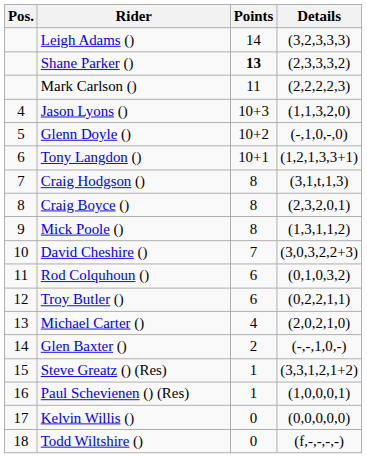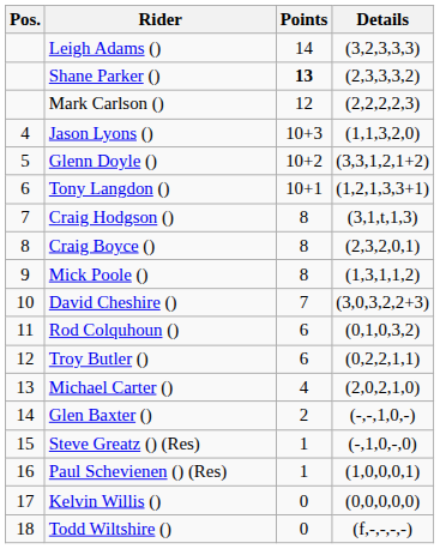 <table class=wikitable>
 <tr>
 <th width=25px>Pos.</th>
 <th width=200px>Rider</th>
 <th width=40px>Points</th>
 <th width=70px>Details</th>
 </tr>
 <tr align=center >
 <td></td>
 <td align=left><a href='#'>Leigh Adams</a> ()</td>
 <td>14</td>
 <td>(3,2,3,3,3)</td>
 </tr>
 <tr align=center >
 <td></td>
 <td align=left><a href='#'>Shane Parker</a> ()</td>
 <td><strong>13</strong></td>
 <td>(2,3,3,3,2)</td>
 </tr>
 <tr align=center >
 <td></td>
 <td align=left>Mark Carlson ()</td>
-<td>11</td>
+<td>12</td>
 <td>(2,2,2,2,3)</td>
 </tr>
 <tr align=center>
 <td>4</td>
 <td align=left><a href='#'>Jason Lyons</a> ()</td>
 <td>10+3</td>
 <td>(1,1,3,2,0)</td>
 </tr>
 <tr align=center>
 <td>5</td>
 <td align=left><a href='#'>Glenn Doyle</a> ()</td>
 <td>10+2</td>
-<td>(-,1,0,-,0)</td>
+<td>(3,3,1,2,1+2)</td>
 </tr>
 <tr align=center>
 <td>6</td>
 <td align=left><a href='#'>Tony Langdon</a> ()</td>
 <td>10+1</td>
 <td>(1,2,1,3,3+1)</td>
 </tr>
 <tr align=center>
 <td>7</td>
 <td align=left><a href='#'>Craig Hodgson</a> ()</td>
 <td>8</td>
 <td>(3,1,t,1,3)</td>
 </tr>
 <tr align=center>
 <td>8</td>
 <td align=left><a href='#'>Craig Boyce</a> ()</td>
 <td>8</td>
 <td>(2,3,2,0,1)</td>
 </tr>
 <tr align=center>
 <td>9</td>
 <td align=left><a href='#'>Mick Poole</a> ()</td>
 <td>8</td>
 <td>(1,3,1,1,2)</td>
 </tr>
 <tr align=center>
 <td>10</td>
 <td align=left><a href='#'>David Cheshire</a> ()</td>
 <td>7</td>
 <td>(3,0,3,2,2+3)</td>
 </tr>
 <tr align=center>
 <td>11</td>
 <td align=left><a href='#'>Rod Colquhoun</a> ()</td>
 <td>6</td>
 <td>(0,1,0,3,2)</td>
 </tr>
 <tr align=center>
 <td>12</td>
 <td align=left><a href='#'>Troy Butler</a> ()</td>
 <td>6</td>
 <td>(0,2,2,1,1)</td>
 </tr>
 <tr align=center>
 <td>13</td>
 <td align=left><a href='#'>Michael Carter</a> ()</td>
 <td>4</td>
 <td>(2,0,2,1,0)</td>
 </tr>
 <tr align=center>
 <td>14</td>
 <td align=left><a href='#'>Glen Baxter</a> ()</td>
 <td>2</td>
 <td>(-,-,1,0,-)</td>
 </tr>
 <tr align=center>
 <td>15</td>
 <td align=left><a href='#'>Steve Greatz</a> () (Res)</td>
 <td>1</td>
-<td>(3,3,1,2,1+2)</td>
+<td>(-,1,0,-,0)</td>
 </tr>
 <tr align=center>
 <td>16</td>
 <td align=left><a href='#'>Paul Schevienen</a> () (Res)</td>
 <td>1</td>
 <td>(1,0,0,0,1)</td>
 </tr>
 <tr align=center>
 <td>17</td>
 <td align=left><a href='#'>Kelvin Willis</a> ()</td>
 <td>0</td>
 <td>(0,0,0,0,0)</td>
 </tr>
 <tr align=center>
 <td>18</td>
 <td align=left><a href='#'>Todd Wiltshire</a> ()</td>
 <td>0</td>
 <td>(f,-,-,-,-)</td>
 </tr>
 </table>
